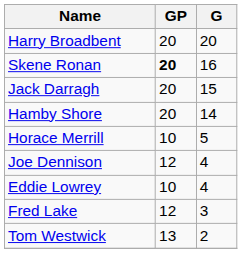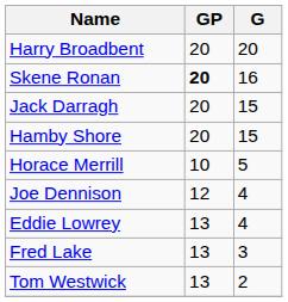 <table class="wikitable">
 <tr>
 <th width=150>Name</th>
 <th width=35>GP</th>
 <th width=35>G</th>
 </tr>
 <tr>
 <td><a href='#'>Harry Broadbent</a></td>
 <td>20</td>
 <td>20</td>
 </tr>
 <tr>
 <td><a href='#'>Skene Ronan</a></td>
 <td><strong>20</strong></td>
 <td>16</td>
 </tr>
 <tr>
 <td><a href='#'>Jack Darragh</a></td>
 <td>20</td>
 <td>15</td>
 </tr>
 <tr>
 <td><a href='#'>Hamby Shore</a></td>
 <td>20</td>
-<td>14</td>
+<td>15</td>
 </tr>
 <tr>
 <td><a href='#'>Horace Merrill</a></td>
 <td>10</td>
 <td>5</td>
 </tr>
 <tr>
 <td><a href='#'>Joe Dennison</a></td>
 <td>12</td>
 <td>4</td>
 </tr>
 <tr>
 <td><a href='#'>Eddie Lowrey</a></td>
-<td>10</td>
+<td>13</td>
 <td>4</td>
 </tr>
 <tr>
 <td><a href='#'>Fred Lake</a></td>
-<td>12</td>
+<td>13</td>
 <td>3</td>
 </tr>
 <tr>
 <td><a href='#'>Tom Westwick</a></td>
 <td>13</td>
 <td>2</td>
 </tr>
 <tr>
 </tr>
 </table>
